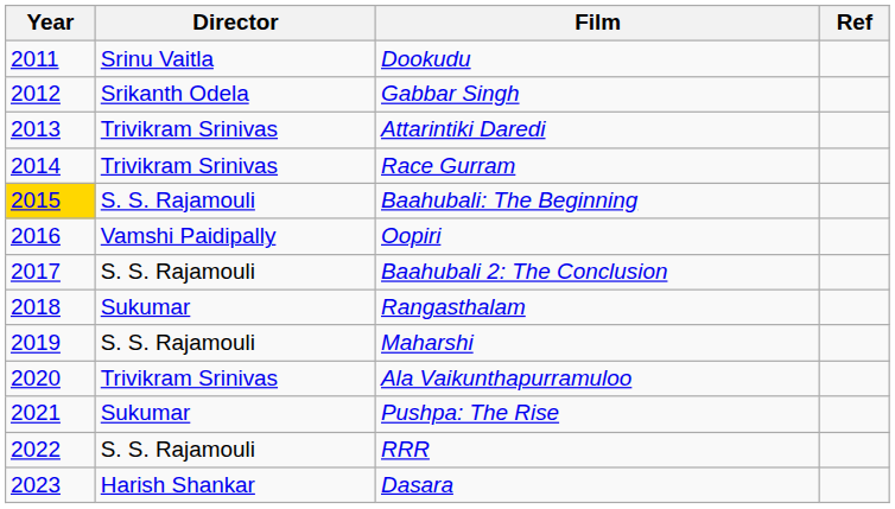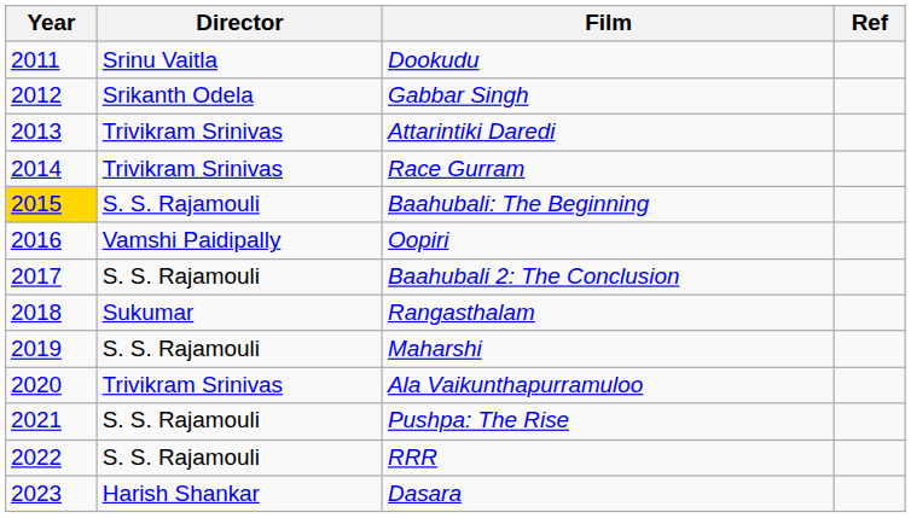 <table class="wikitable sortable" style="width:50%;">
 <tr>
 <th>Year</th>
 <th>Director</th>
 <th>Film</th>
 <th>Ref</th>
 </tr>
 <tr>
 <td><a href='#'>2011</a></td>
 <td><a href='#'>Srinu Vaitla</a></td>
 <td><em><a href='#'>Dookudu</a></em></td>
 <td></td>
 </tr>
 <tr>
 <td><a href='#'>2012</a></td>
 <td><a href='#'>Srikanth Odela</a></td>
 <td><em><a href='#'>Gabbar Singh</a></em></td>
 <td></td>
 </tr>
 <tr>
 <td><a href='#'>2013</a></td>
 <td><a href='#'>Trivikram Srinivas</a></td>
 <td><em><a href='#'>Attarintiki Daredi</a></em></td>
 <td></td>
 </tr>
 <tr>
 <td><a href='#'>2014</a></td>
 <td><a href='#'>Trivikram Srinivas</a></td>
 <td><em><a href='#'>Race Gurram</a></em></td>
 <td></td>
 </tr>
 <tr>
 <td style="background: gold;"><a href='#'>2015</a></td>
 <td><a href='#'>S. S. Rajamouli</a></td>
 <td><em><a href='#'>Baahubali: The Beginning</a></em></td>
 <td></td>
 </tr>
 <tr>
 <td><a href='#'>2016</a></td>
 <td><a href='#'>Vamshi Paidipally</a></td>
 <td><em><a href='#'>Oopiri</a></em></td>
 <td></td>
 </tr>
 <tr>
 <td><a href='#'>2017</a></td>
 <td>S. S. Rajamouli</td>
 <td><em><a href='#'>Baahubali 2: The Conclusion</a></em></td>
 <td></td>
 </tr>
 <tr>
 <td><a href='#'>2018</a></td>
 <td><a href='#'>Sukumar</a></td>
 <td><em><a href='#'>Rangasthalam</a></em></td>
 <td></td>
 </tr>
 <tr>
 <td><a href='#'>2019</a></td>
 <td>S. S. Rajamouli</td>
 <td><a href='#'><em>Maharshi</em></a></td>
 <td></td>
 </tr>
 <tr>
 <td><a href='#'>2020</a></td>
 <td><a href='#'>Trivikram Srinivas</a></td>
 <td><em><a href='#'>Ala Vaikunthapurramuloo</a></em></td>
 <td></td>
 </tr>
 <tr>
 <td><a href='#'>2021</a></td>
-<td><a href='#'>Sukumar</a></td>
+<td>S. S. Rajamouli</td>
 <td><em><a href='#'>Pushpa: The Rise</a></em></td>
 <td></td>
 </tr>
 <tr>
 <td><a href='#'>2022</a></td>
 <td>S. S. Rajamouli</td>
 <td><em><a href='#'>RRR</a></em></td>
 <td></td>
 </tr>
 <tr>
 <td><a href='#'>2023</a></td>
 <td><a href='#'>Harish Shankar</a></td>
 <td><a href='#'><em>Dasara</em></a></td>
 <td></td>
 </tr>
 </table>
